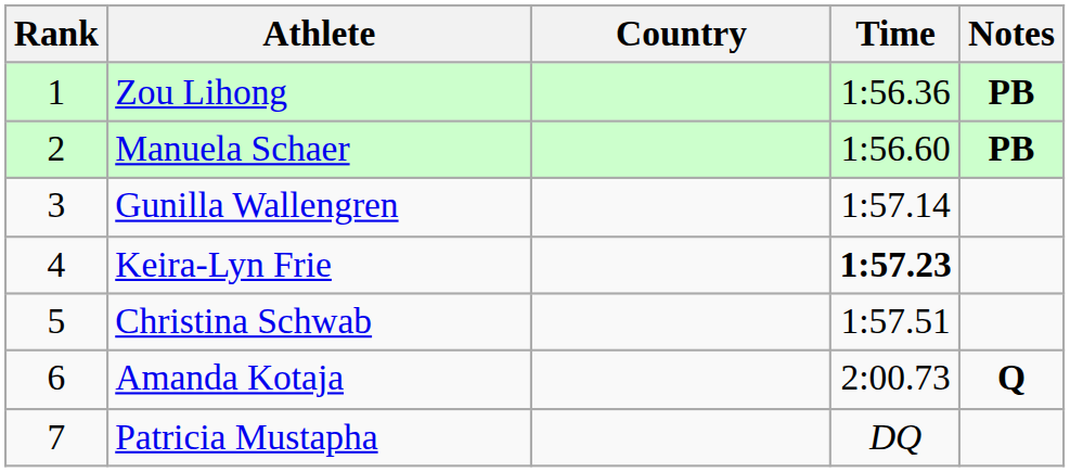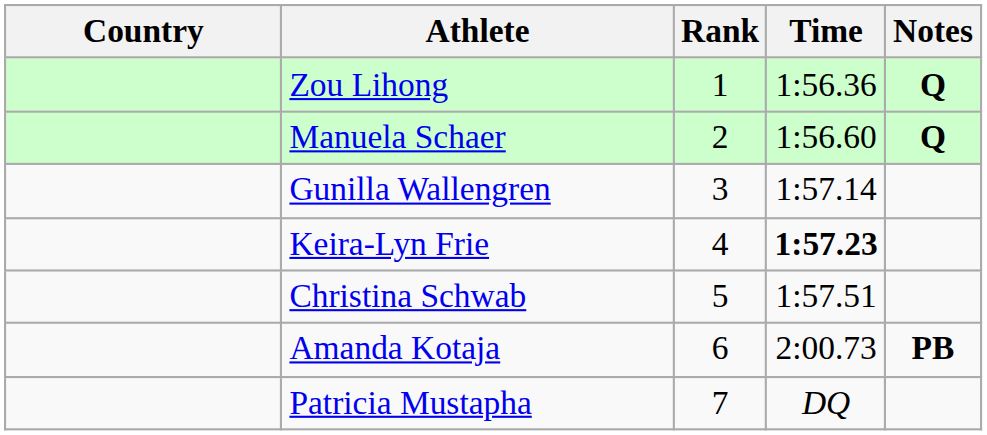 <table class="wikitable sortable" style="text-align:center">
 <tr>
+<th style="width:125px">Country</th>
+<th style="width:180px">Athlete</th>
 <th>Rank</th>
-<th style="width:180px">Athlete</th>
-<th style="width:125px">Country</th>
 <th>Time</th>
 <th>Notes</th>
 </tr>
 <tr style="background:#cfc;">
+<td style="text-align:left;"></td>
+<td style="text-align:left;"><a href='#'>Zou Lihong</a></td>
 <td>1</td>
-<td style="text-align:left;"><a href='#'>Zou Lihong</a></td>
-<td style="text-align:left;"></td>
 <td>1:56.36</td>
-<td><strong>PB</strong></td>
+<td><strong>Q</strong></td>
 </tr>
 <tr style="background:#cfc;">
+<td style="text-align:left;"></td>
+<td style="text-align:left;"><a href='#'>Manuela Schaer</a></td>
 <td>2</td>
-<td style="text-align:left;"><a href='#'>Manuela Schaer</a></td>
-<td style="text-align:left;"></td>
 <td>1:56.60</td>
-<td><strong>PB</strong></td>
+<td><strong>Q</strong></td>
 </tr>
 <tr>
+<td style="text-align:left;"></td>
+<td style="text-align:left;"><a href='#'>Gunilla Wallengren</a></td>
 <td>3</td>
-<td style="text-align:left;"><a href='#'>Gunilla Wallengren</a></td>
-<td style="text-align:left;"></td>
 <td>1:57.14</td>
 <td></td>
 </tr>
 <tr>
+<td style="text-align:left;"></td>
+<td style="text-align:left;"><a href='#'>Keira-Lyn Frie</a></td>
 <td>4</td>
-<td style="text-align:left;"><a href='#'>Keira-Lyn Frie</a></td>
-<td style="text-align:left;"></td>
 <td><strong>1:57.23</strong></td>
 <td></td>
 </tr>
 <tr>
+<td style="text-align:left;"></td>
+<td style="text-align:left;"><a href='#'>Christina Schwab</a></td>
 <td>5</td>
-<td style="text-align:left;"><a href='#'>Christina Schwab</a></td>
-<td style="text-align:left;"></td>
 <td>1:57.51</td>
 <td></td>
 </tr>
 <tr>
+<td style="text-align:left;"></td>
+<td style="text-align:left;"><a href='#'>Amanda Kotaja</a></td>
 <td>6</td>
-<td style="text-align:left;"><a href='#'>Amanda Kotaja</a></td>
-<td style="text-align:left;"></td>
 <td>2:00.73</td>
-<td><strong>Q</strong></td>
+<td><strong>PB</strong></td>
 </tr>
 <tr>
+<td style="text-align:left;"></td>
+<td style="text-align:left;"><a href='#'>Patricia Mustapha</a></td>
 <td>7</td>
-<td style="text-align:left;"><a href='#'>Patricia Mustapha</a></td>
-<td style="text-align:left;"></td>
 <td><em>DQ</em></td>
 <td></td>
 </tr>
 </table>
